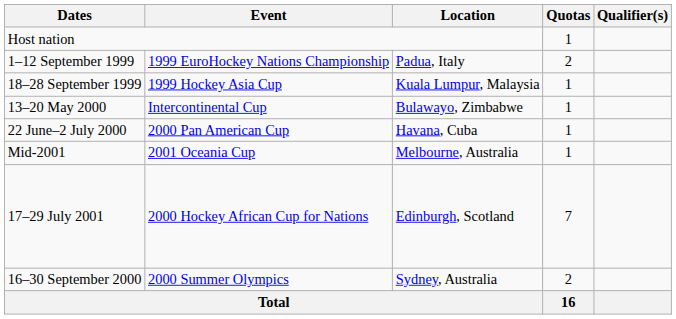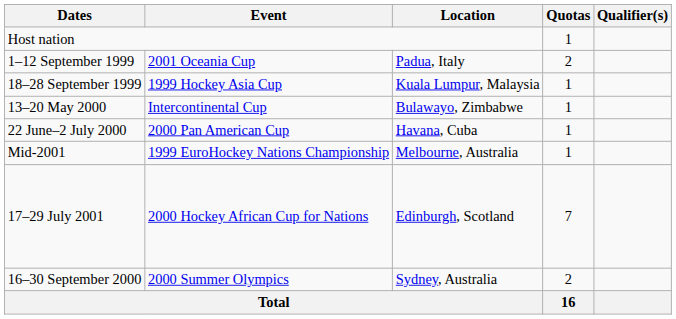 <table class=wikitable>
 <tr>
 <th>Dates</th>
 <th>Event</th>
 <th>Location</th>
 <th>Quotas</th>
 <th>Qualifier(s)</th>
 </tr>
 <tr>
 <td colspan=3>Host nation</td>
 <td align=center>1</td>
 <td></td>
 </tr>
 <tr>
 <td>1–12 September 1999</td>
-<td><a href='#'>1999 EuroHockey Nations Championship</a></td>
+<td><a href='#'>2001 Oceania Cup</a></td>
 <td><a href='#'>Padua</a>, Italy</td>
 <td align=center>2</td>
 <td><br></td>
 </tr>
 <tr>
 <td>18–28 September 1999</td>
 <td><a href='#'>1999 Hockey Asia Cup</a></td>
 <td><a href='#'>Kuala Lumpur</a>, Malaysia</td>
 <td align=center>1</td>
 <td></td>
 </tr>
 <tr>
 <td>13–20 May 2000</td>
 <td><a href='#'>Intercontinental Cup</a></td>
 <td><a href='#'>Bulawayo</a>, Zimbabwe</td>
 <td align=center>1</td>
 <td></td>
 </tr>
 <tr>
 <td>22 June–2 July 2000</td>
 <td><a href='#'>2000 Pan American Cup</a></td>
 <td><a href='#'>Havana</a>, Cuba</td>
 <td align=center>1</td>
 <td></td>
 </tr>
 <tr>
 <td>Mid-2001</td>
-<td><a href='#'>2001 Oceania Cup</a></td>
+<td><a href='#'>1999 EuroHockey Nations Championship</a></td>
 <td><a href='#'>Melbourne</a>, Australia</td>
 <td align=center>1</td>
 <td></td>
 </tr>
 <tr>
 <td>17–29 July 2001</td>
 <td><a href='#'>2000 Hockey African Cup for Nations</a></td>
 <td><a href='#'>Edinburgh</a>, Scotland</td>
 <td align=center>7</td>
 <td><br><br><br><br><br><br></td>
 </tr>
 <tr>
 <td>16–30 September 2000</td>
 <td><a href='#'>2000 Summer Olympics</a></td>
 <td><a href='#'>Sydney</a>, Australia</td>
 <td align=center>2</td>
 <td><br></td>
 </tr>
 <tr>
 <th colspan=3>Total</th>
 <th>16</th>
 <th></th>
 </tr>
 </table>
